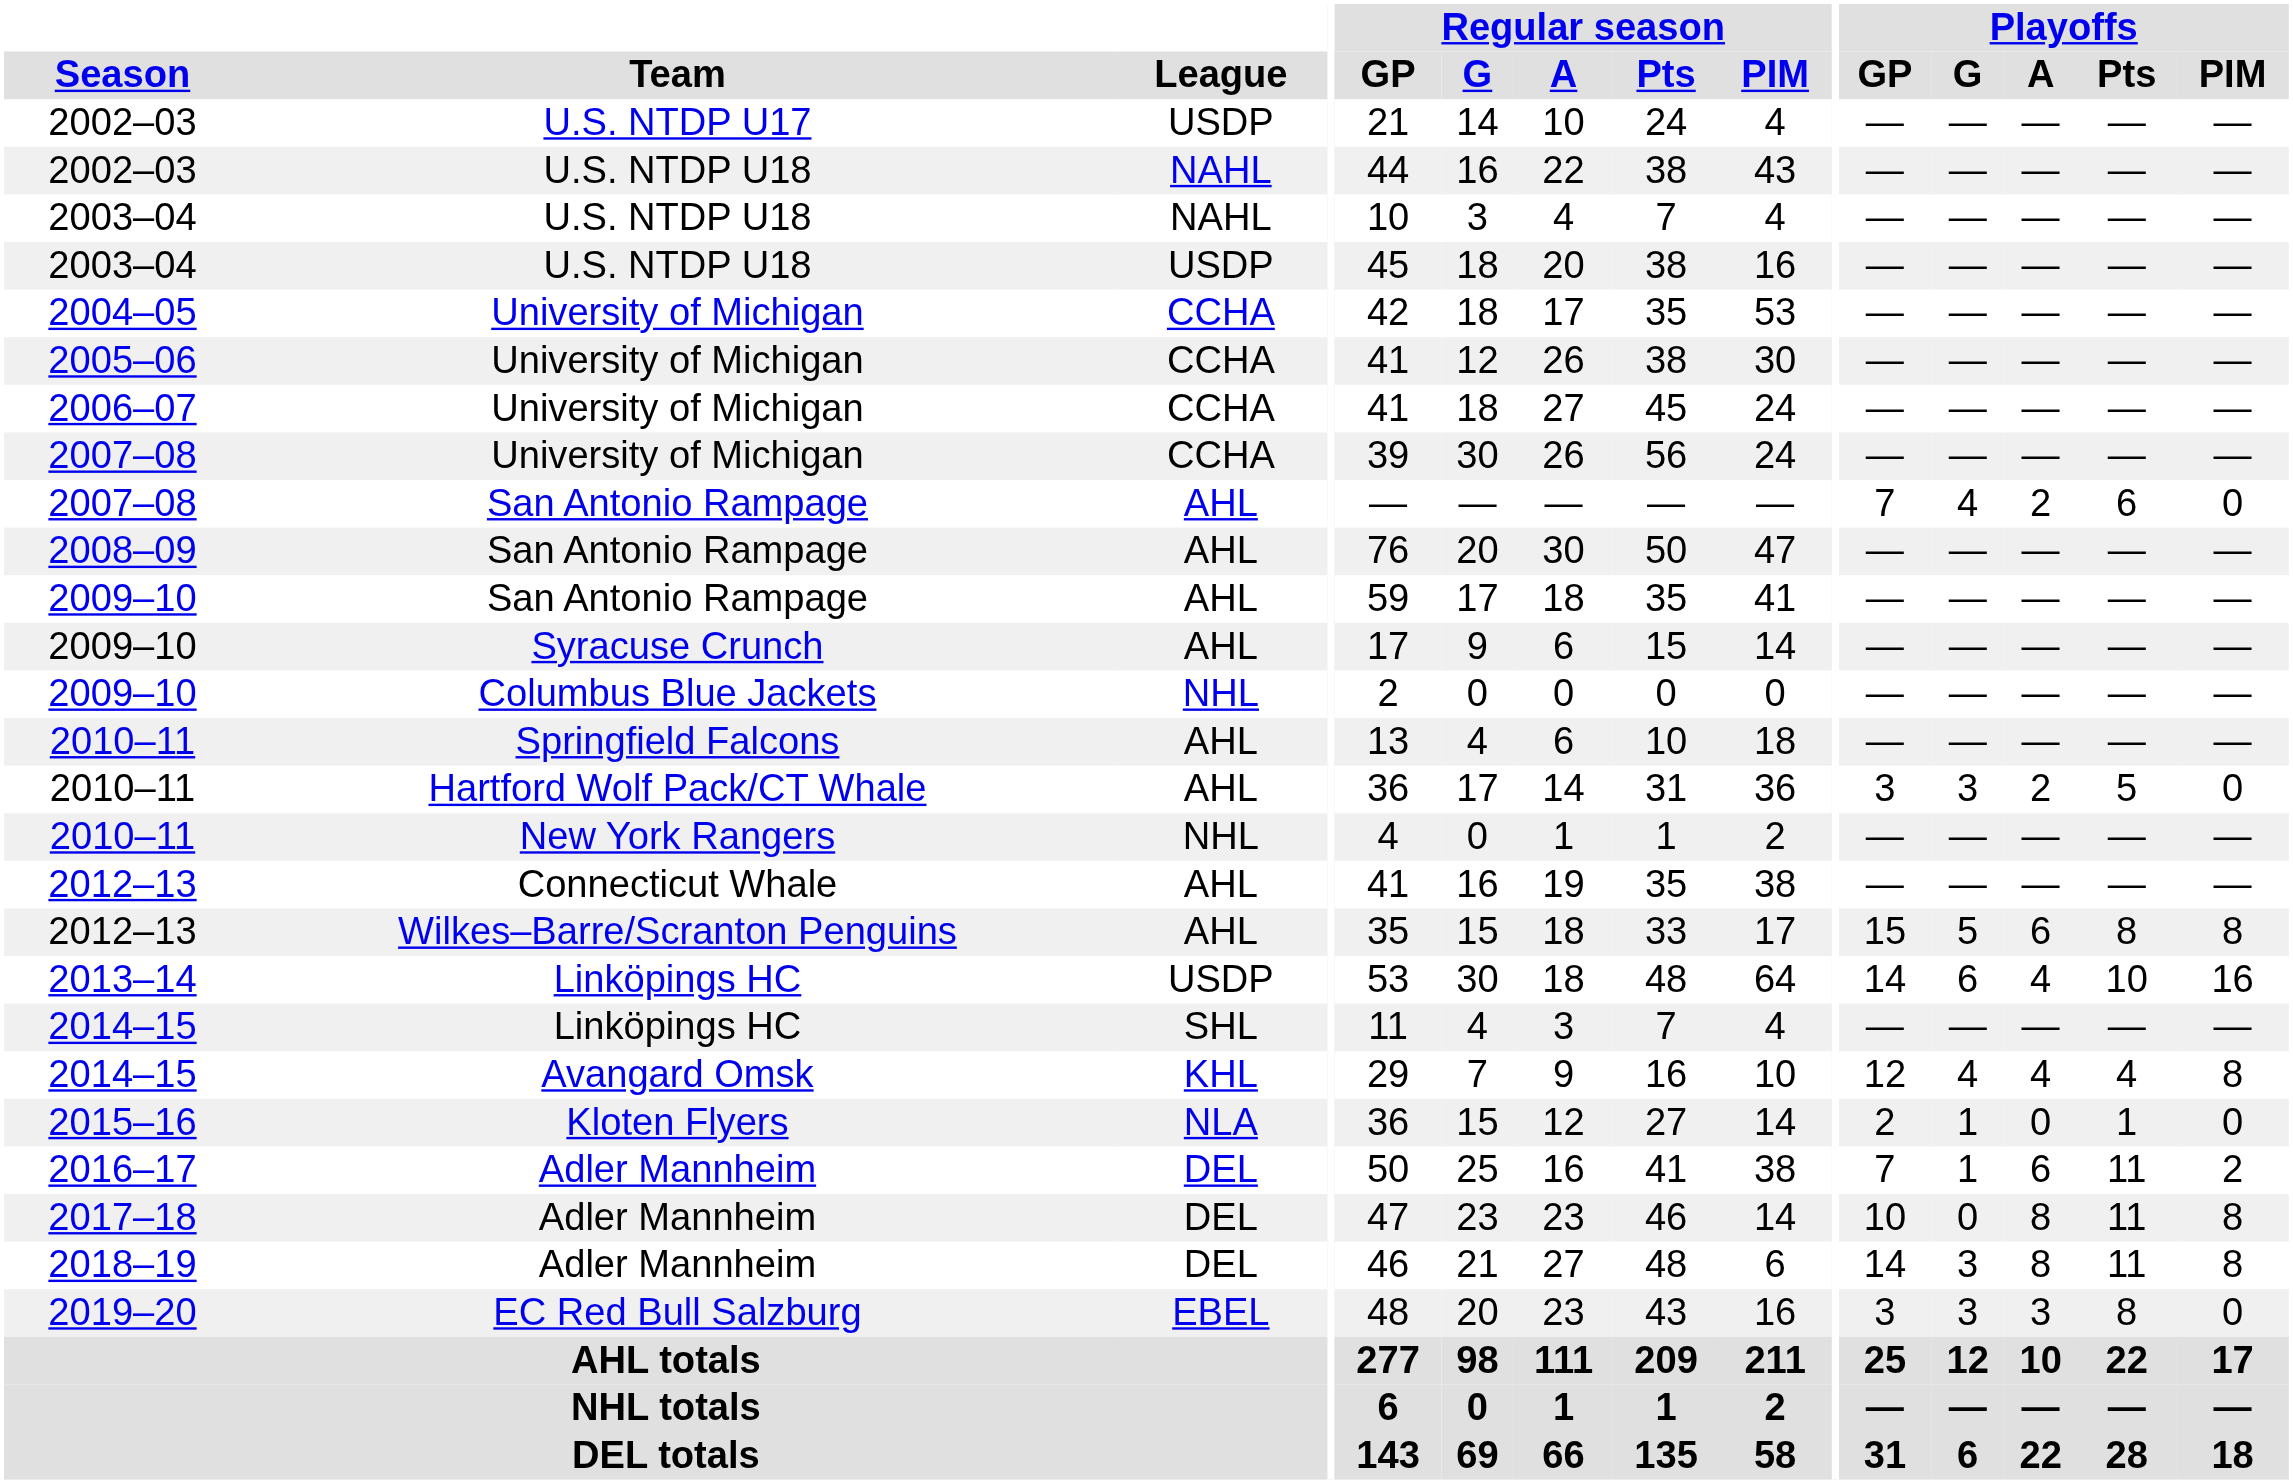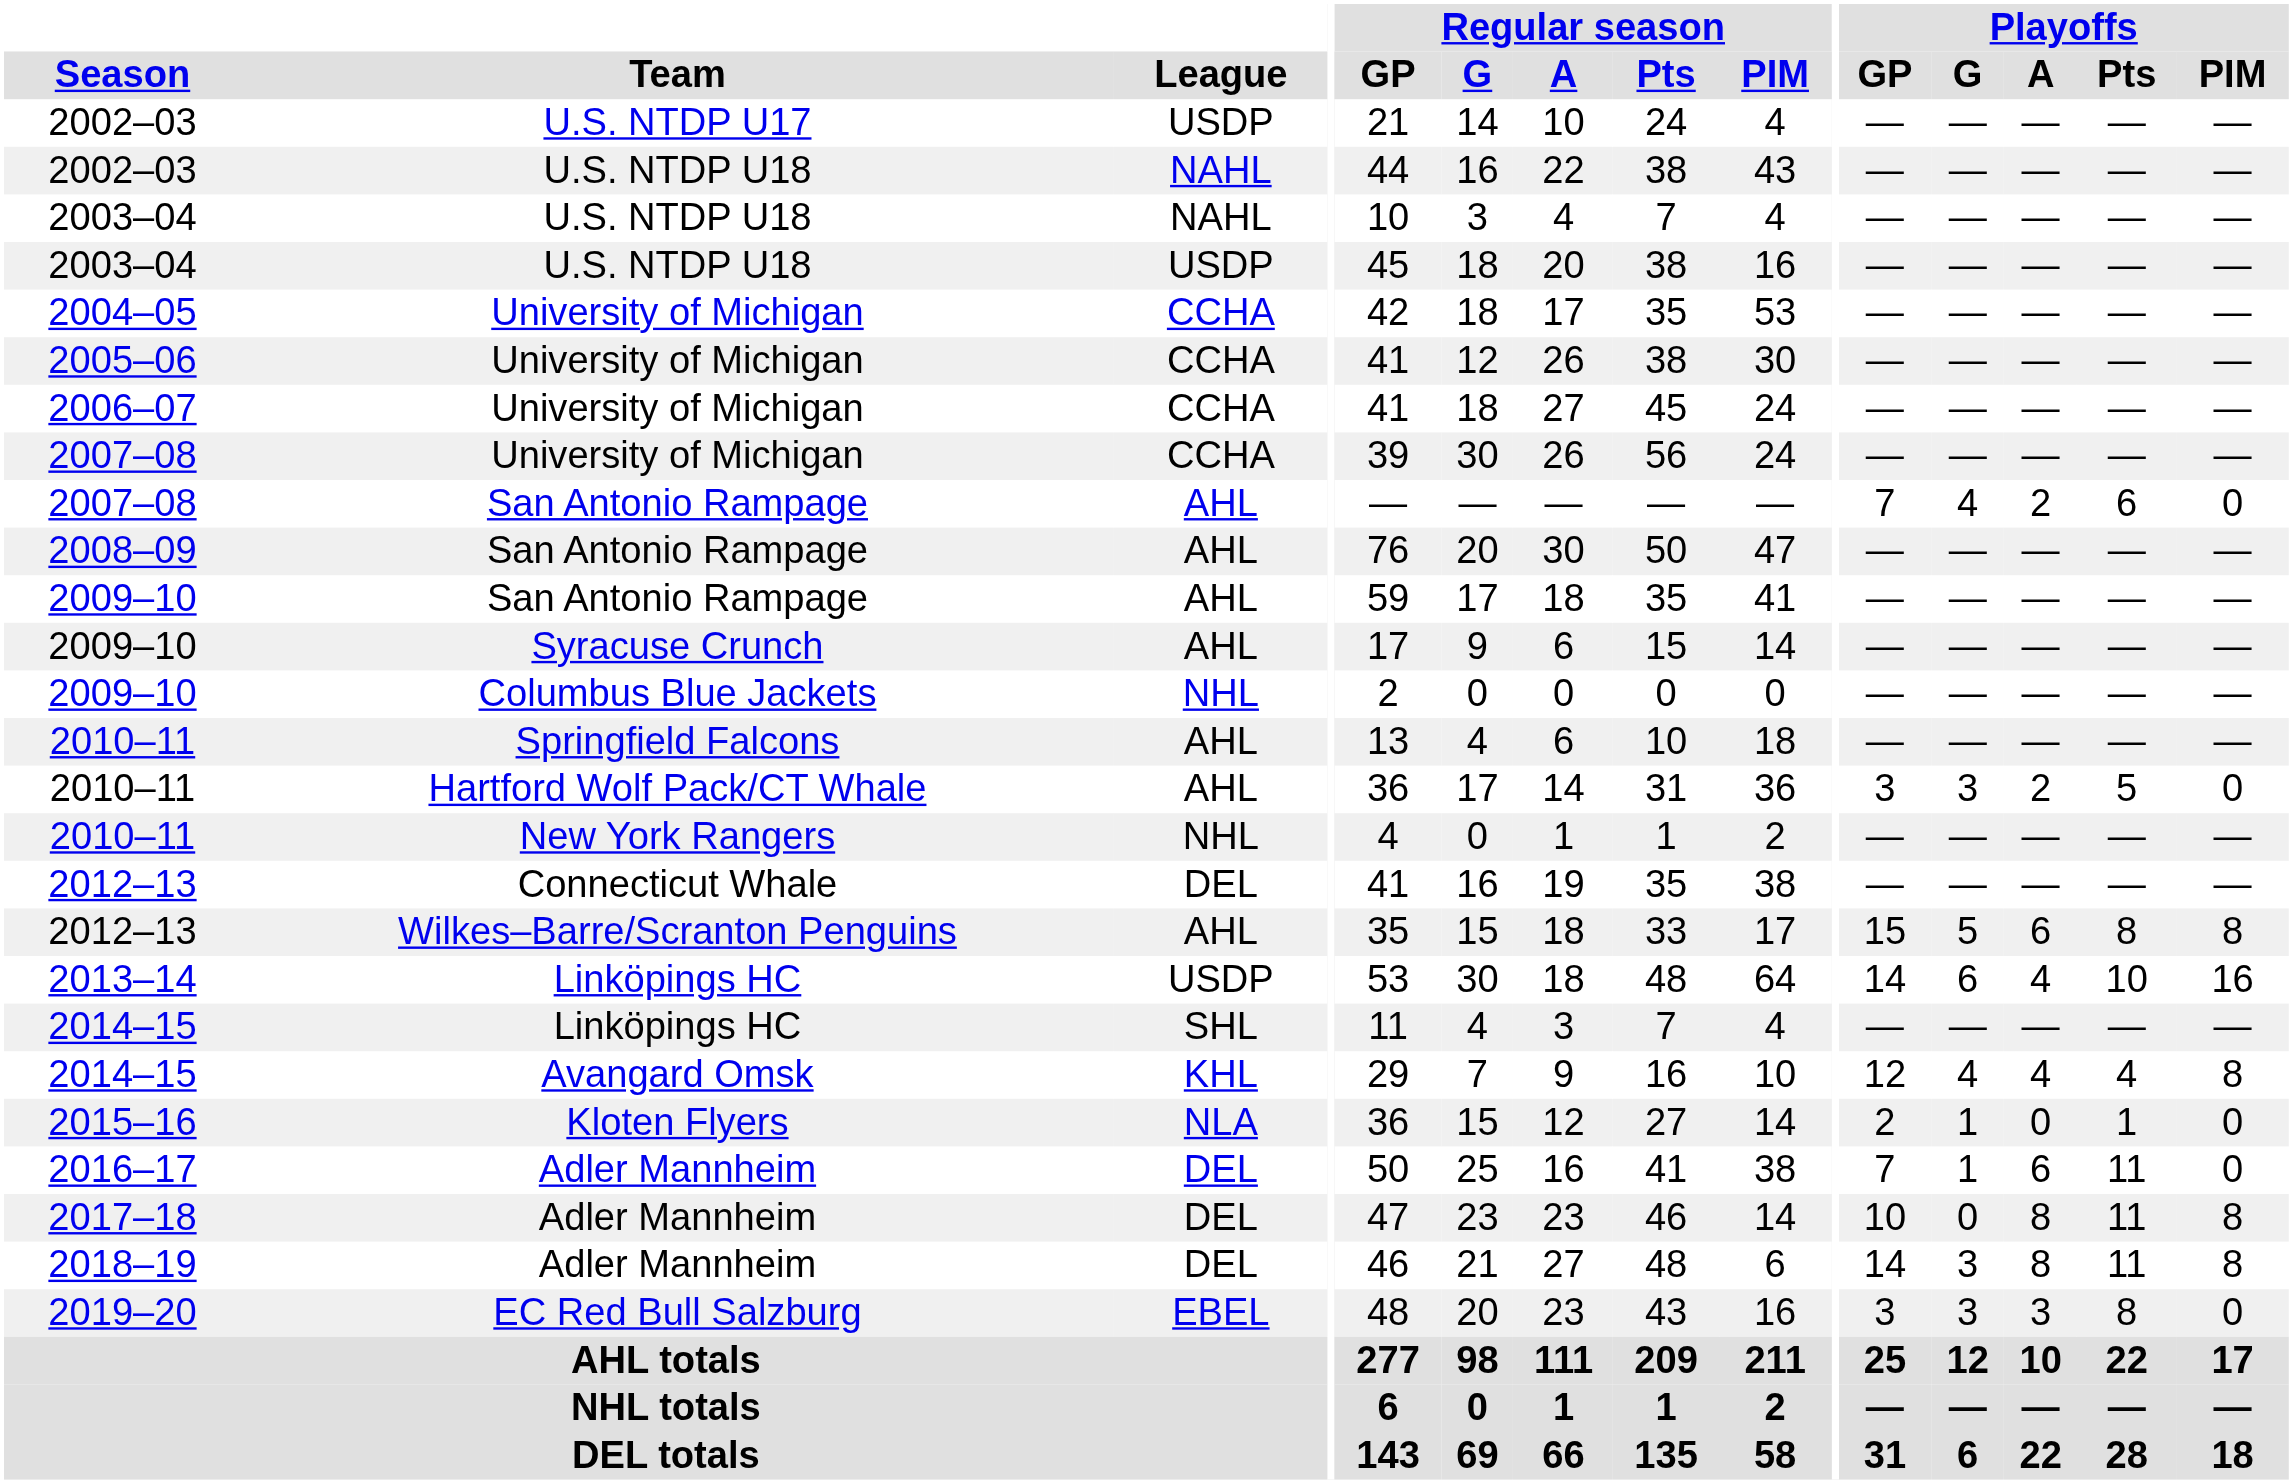 <table border="0" cellpadding="1" cellspacing="0" style="text-align:center; width:60em">
 <tr bgcolor="#e0e0e0">
 <th colspan="3" bgcolor="#ffffff"></th>
 <th rowspan="99" bgcolor="#ffffff"></th>
 <th colspan="5"><a href='#'>Regular season</a></th>
 <th rowspan="99" bgcolor="#ffffff"></th>
 <th colspan="5"><a href='#'>Playoffs</a></th>
 </tr>
 <tr bgcolor="#e0e0e0">
 <th><a href='#'>Season</a></th>
 <th>Team</th>
 <th>League</th>
 <th>GP</th>
 <th><a href='#'>G</a></th>
 <th><a href='#'>A</a></th>
 <th><a href='#'>Pts</a></th>
 <th><a href='#'>PIM</a></th>
 <th>GP</th>
 <th>G</th>
 <th>A</th>
 <th>Pts</th>
 <th>PIM</th>
 </tr>
 <tr>
 <td>2002–03</td>
 <td><a href='#'>U.S. NTDP U17</a></td>
 <td>USDP</td>
 <td>21</td>
 <td>14</td>
 <td>10</td>
 <td>24</td>
 <td>4</td>
 <td>—</td>
 <td>—</td>
 <td>—</td>
 <td>—</td>
 <td>—</td>
 </tr>
 <tr bgcolor="#f0f0f0">
 <td>2002–03</td>
 <td>U.S. NTDP U18</td>
 <td><a href='#'>NAHL</a></td>
 <td>44</td>
 <td>16</td>
 <td>22</td>
 <td>38</td>
 <td>43</td>
 <td>—</td>
 <td>—</td>
 <td>—</td>
 <td>—</td>
 <td>—</td>
 </tr>
 <tr>
 <td>2003–04</td>
 <td>U.S. NTDP U18</td>
 <td>NAHL</td>
 <td>10</td>
 <td>3</td>
 <td>4</td>
 <td>7</td>
 <td>4</td>
 <td>—</td>
 <td>—</td>
 <td>—</td>
 <td>—</td>
 <td>—</td>
 </tr>
 <tr bgcolor="#f0f0f0">
 <td>2003–04</td>
 <td>U.S. NTDP U18</td>
 <td>USDP</td>
 <td>45</td>
 <td>18</td>
 <td>20</td>
 <td>38</td>
 <td>16</td>
 <td>—</td>
 <td>—</td>
 <td>—</td>
 <td>—</td>
 <td>—</td>
 </tr>
 <tr>
 <td><a href='#'>2004–05</a></td>
 <td><a href='#'>University of Michigan</a></td>
 <td><a href='#'>CCHA</a></td>
 <td>42</td>
 <td>18</td>
 <td>17</td>
 <td>35</td>
 <td>53</td>
 <td>—</td>
 <td>—</td>
 <td>—</td>
 <td>—</td>
 <td>—</td>
 </tr>
 <tr bgcolor="#f0f0f0">
 <td><a href='#'>2005–06</a></td>
 <td>University of Michigan</td>
 <td>CCHA</td>
 <td>41</td>
 <td>12</td>
 <td>26</td>
 <td>38</td>
 <td>30</td>
 <td>—</td>
 <td>—</td>
 <td>—</td>
 <td>—</td>
 <td>—</td>
 </tr>
 <tr>
 <td><a href='#'>2006–07</a></td>
 <td>University of Michigan</td>
 <td>CCHA</td>
 <td>41</td>
 <td>18</td>
 <td>27</td>
 <td>45</td>
 <td>24</td>
 <td>—</td>
 <td>—</td>
 <td>—</td>
 <td>—</td>
 <td>—</td>
 </tr>
 <tr bgcolor="#f0f0f0">
 <td><a href='#'>2007–08</a></td>
 <td>University of Michigan</td>
 <td>CCHA</td>
 <td>39</td>
 <td>30</td>
 <td>26</td>
 <td>56</td>
 <td>24</td>
 <td>—</td>
 <td>—</td>
 <td>—</td>
 <td>—</td>
 <td>—</td>
 </tr>
 <tr>
 <td><a href='#'>2007–08</a></td>
 <td><a href='#'>San Antonio Rampage</a></td>
 <td><a href='#'>AHL</a></td>
 <td>—</td>
 <td>—</td>
 <td>—</td>
 <td>—</td>
 <td>—</td>
 <td>7</td>
 <td>4</td>
 <td>2</td>
 <td>6</td>
 <td>0</td>
 </tr>
 <tr bgcolor="#f0f0f0">
 <td><a href='#'>2008–09</a></td>
 <td>San Antonio Rampage</td>
 <td>AHL</td>
 <td>76</td>
 <td>20</td>
 <td>30</td>
 <td>50</td>
 <td>47</td>
 <td>—</td>
 <td>—</td>
 <td>—</td>
 <td>—</td>
 <td>—</td>
 </tr>
 <tr>
 <td><a href='#'>2009–10</a></td>
 <td>San Antonio Rampage</td>
 <td>AHL</td>
 <td>59</td>
 <td>17</td>
 <td>18</td>
 <td>35</td>
 <td>41</td>
 <td>—</td>
 <td>—</td>
 <td>—</td>
 <td>—</td>
 <td>—</td>
 </tr>
 <tr bgcolor="#f0f0f0">
 <td>2009–10</td>
 <td><a href='#'>Syracuse Crunch</a></td>
 <td>AHL</td>
 <td>17</td>
 <td>9</td>
 <td>6</td>
 <td>15</td>
 <td>14</td>
 <td>—</td>
 <td>—</td>
 <td>—</td>
 <td>—</td>
 <td>—</td>
 </tr>
 <tr>
 <td><a href='#'>2009–10</a></td>
 <td><a href='#'>Columbus Blue Jackets</a></td>
 <td><a href='#'>NHL</a></td>
 <td>2</td>
 <td>0</td>
 <td>0</td>
 <td>0</td>
 <td>0</td>
 <td>—</td>
 <td>—</td>
 <td>—</td>
 <td>—</td>
 <td>—</td>
 </tr>
 <tr bgcolor="#f0f0f0">
 <td><a href='#'>2010–11</a></td>
 <td><a href='#'>Springfield Falcons</a></td>
 <td>AHL</td>
 <td>13</td>
 <td>4</td>
 <td>6</td>
 <td>10</td>
 <td>18</td>
 <td>—</td>
 <td>—</td>
 <td>—</td>
 <td>—</td>
 <td>—</td>
 </tr>
 <tr>
 <td>2010–11</td>
 <td><a href='#'>Hartford Wolf Pack/CT Whale</a></td>
 <td>AHL</td>
 <td>36</td>
 <td>17</td>
 <td>14</td>
 <td>31</td>
 <td>36</td>
 <td>3</td>
 <td>3</td>
 <td>2</td>
 <td>5</td>
 <td>0</td>
 </tr>
 <tr bgcolor="#f0f0f0">
 <td><a href='#'>2010–11</a></td>
 <td><a href='#'>New York Rangers</a></td>
 <td>NHL</td>
 <td>4</td>
 <td>0</td>
 <td>1</td>
 <td>1</td>
 <td>2</td>
 <td>—</td>
 <td>—</td>
 <td>—</td>
 <td>—</td>
 <td>—</td>
 </tr>
 <tr>
 <td><a href='#'>2012–13</a></td>
 <td>Connecticut Whale</td>
-<td>AHL</td>
+<td>DEL</td>
 <td>41</td>
 <td>16</td>
 <td>19</td>
 <td>35</td>
 <td>38</td>
 <td>—</td>
 <td>—</td>
 <td>—</td>
 <td>—</td>
 <td>—</td>
 </tr>
 <tr bgcolor="#f0f0f0">
 <td>2012–13</td>
 <td><a href='#'>Wilkes–Barre/Scranton Penguins</a></td>
 <td>AHL</td>
 <td>35</td>
 <td>15</td>
 <td>18</td>
 <td>33</td>
 <td>17</td>
 <td>15</td>
 <td>5</td>
 <td>6</td>
 <td>8</td>
 <td>8</td>
 </tr>
 <tr>
 <td><a href='#'>2013–14</a></td>
 <td><a href='#'>Linköpings HC</a></td>
 <td>USDP</td>
 <td>53</td>
 <td>30</td>
 <td>18</td>
 <td>48</td>
 <td>64</td>
 <td>14</td>
 <td>6</td>
 <td>4</td>
 <td>10</td>
 <td>16</td>
 </tr>
 <tr bgcolor="#f0f0f0">
 <td><a href='#'>2014–15</a></td>
 <td>Linköpings HC</td>
 <td>SHL</td>
 <td>11</td>
 <td>4</td>
 <td>3</td>
 <td>7</td>
 <td>4</td>
 <td>—</td>
 <td>—</td>
 <td>—</td>
 <td>—</td>
 <td>—</td>
 </tr>
 <tr>
 <td><a href='#'>2014–15</a></td>
 <td><a href='#'>Avangard Omsk</a></td>
 <td><a href='#'>KHL</a></td>
 <td>29</td>
 <td>7</td>
 <td>9</td>
 <td>16</td>
 <td>10</td>
 <td>12</td>
 <td>4</td>
 <td>4</td>
 <td>4</td>
 <td>8</td>
 </tr>
 <tr bgcolor="#f0f0f0">
 <td><a href='#'>2015–16</a></td>
 <td><a href='#'>Kloten Flyers</a></td>
 <td><a href='#'>NLA</a></td>
 <td>36</td>
 <td>15</td>
 <td>12</td>
 <td>27</td>
 <td>14</td>
 <td>2</td>
 <td>1</td>
 <td>0</td>
 <td>1</td>
 <td>0</td>
 </tr>
 <tr>
 <td><a href='#'>2016–17</a></td>
 <td><a href='#'>Adler Mannheim</a></td>
 <td><a href='#'>DEL</a></td>
 <td>50</td>
 <td>25</td>
 <td>16</td>
 <td>41</td>
 <td>38</td>
 <td>7</td>
 <td>1</td>
 <td>6</td>
 <td>11</td>
-<td>2</td>
+<td>0</td>
 </tr>
 <tr bgcolor="#f0f0f0">
 <td><a href='#'>2017–18</a></td>
 <td>Adler Mannheim</td>
 <td>DEL</td>
 <td>47</td>
 <td>23</td>
 <td>23</td>
 <td>46</td>
 <td>14</td>
 <td>10</td>
 <td>0</td>
 <td>8</td>
 <td>11</td>
 <td>8</td>
 </tr>
 <tr>
 <td><a href='#'>2018–19</a></td>
 <td>Adler Mannheim</td>
 <td>DEL</td>
 <td>46</td>
 <td>21</td>
 <td>27</td>
 <td>48</td>
 <td>6</td>
 <td>14</td>
 <td>3</td>
 <td>8</td>
 <td>11</td>
 <td>8</td>
 </tr>
 <tr bgcolor="#f0f0f0">
 <td><a href='#'>2019–20</a></td>
 <td><a href='#'>EC Red Bull Salzburg</a></td>
 <td><a href='#'>EBEL</a></td>
 <td>48</td>
 <td>20</td>
 <td>23</td>
 <td>43</td>
 <td>16</td>
 <td>3</td>
 <td>3</td>
 <td>3</td>
 <td>8</td>
 <td>0</td>
 </tr>
 <tr bgcolor="#e0e0e0">
 <th colspan="3">AHL totals</th>
 <th>277</th>
 <th>98</th>
 <th>111</th>
 <th>209</th>
 <th>211</th>
 <th>25</th>
 <th>12</th>
 <th>10</th>
 <th>22</th>
 <th>17</th>
 </tr>
 <tr bgcolor="#e0e0e0">
 <th colspan="3">NHL totals</th>
 <th>6</th>
 <th>0</th>
 <th>1</th>
 <th>1</th>
 <th>2</th>
 <th>—</th>
 <th>—</th>
 <th>—</th>
 <th>—</th>
 <th>—</th>
 </tr>
 <tr bgcolor="#e0e0e0">
 <th colspan="3">DEL totals</th>
 <th>143</th>
 <th>69</th>
 <th>66</th>
 <th>135</th>
 <th>58</th>
 <th>31</th>
 <th>6</th>
 <th>22</th>
 <th>28</th>
 <th>18</th>
 </tr>
 </table>
